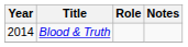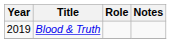 <table class="wikitable">
 <tr>
 <th>Year</th>
 <th>Title</th>
 <th>Role</th>
 <th>Notes</th>
 </tr>
 <tr>
-<td>2014</td>
+<td>2019</td>
 <td><em><a href='#'>Blood & Truth</a></em></td>
 <td></td>
 <td></td>
 </tr>
 <tr>
 </tr>
 </table>
